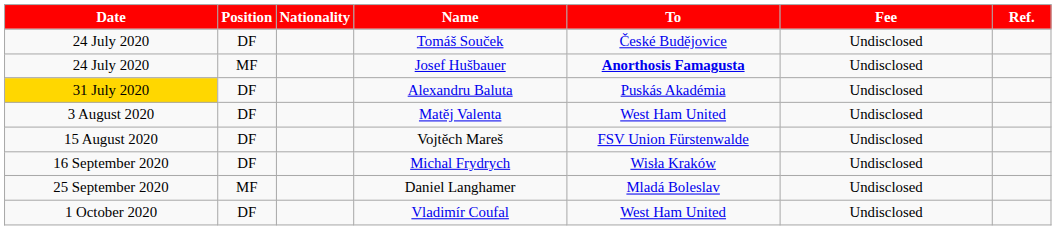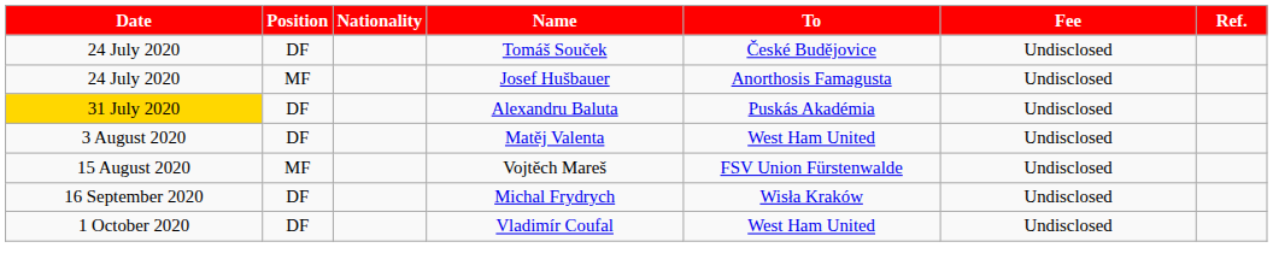 <table class="wikitable"  style="text-align:center; font-size:90%; ">
 <tr>
 <th style="background:#ff0000; color:white; width:200px;">Date</th>
 <th style="background:#ff0000; color:white; width:50px;">Position</th>
 <th style="background:#ff0000; color:white; width:50px;">Nationality</th>
 <th style="background:#ff0000; color:white; width:200px;">Name</th>
 <th style="background:#ff0000; color:white; width:200px;">To</th>
 <th style="background:#ff0000; color:white; width:200px;">Fee</th>
 <th style="background:#ff0000; color:white; width:50px;">Ref.</th>
 </tr>
 <tr>
 <td>24 July 2020</td>
 <td>DF</td>
 <td></td>
 <td><a href='#'>Tomáš Souček</a></td>
 <td><a href='#'>České Budějovice</a></td>
 <td>Undisclosed</td>
 <td></td>
 </tr>
 <tr>
 <td>24 July 2020</td>
 <td>MF</td>
 <td></td>
 <td><a href='#'>Josef Hušbauer</a></td>
-<td><strong><a href='#'>Anorthosis Famagusta</a></strong></td>
+<td><a href='#'>Anorthosis Famagusta</a></td>
 <td>Undisclosed</td>
 <td></td>
 </tr>
 <tr>
 <td style="background: gold;">31 July 2020</td>
 <td>DF</td>
 <td></td>
 <td><a href='#'>Alexandru Baluta</a></td>
 <td><a href='#'>Puskás Akadémia</a></td>
 <td>Undisclosed</td>
 <td></td>
 </tr>
 <tr>
 <td>3 August 2020</td>
 <td>DF</td>
 <td></td>
 <td><a href='#'>Matěj Valenta</a></td>
 <td><a href='#'>West Ham United</a></td>
 <td>Undisclosed</td>
 <td></td>
 </tr>
 <tr>
 <td>15 August 2020</td>
-<td>DF</td>
+<td>MF</td>
 <td></td>
 <td>Vojtěch Mareš</td>
 <td><a href='#'>FSV Union Fürstenwalde</a></td>
 <td>Undisclosed</td>
 <td></td>
 </tr>
 <tr>
 <td>16 September 2020</td>
 <td>DF</td>
 <td></td>
 <td><a href='#'>Michal Frydrych</a></td>
 <td><a href='#'>Wisła Kraków</a></td>
 <td>Undisclosed</td>
 <td></td>
 </tr>
 <tr>
-<td>25 September 2020</td>
-<td>MF</td>
-<td></td>
-<td>Daniel Langhamer</td>
-<td><a href='#'>Mladá Boleslav</a></td>
-<td>Undisclosed</td>
-<td></td>
-</tr>
-<tr>
 <td>1 October 2020</td>
 <td>DF</td>
 <td></td>
 <td><a href='#'>Vladimír Coufal</a></td>
 <td><a href='#'>West Ham United</a></td>
 <td>Undisclosed</td>
 <td></td>
 </tr>
 </table>
